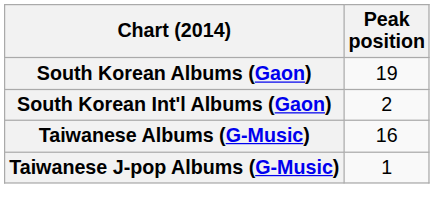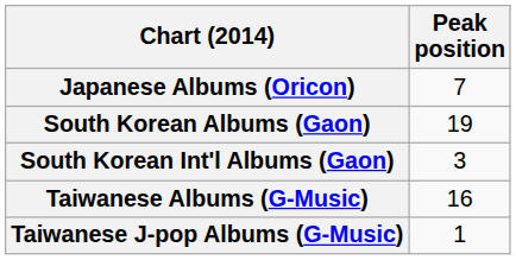 <table class="wikitable plainrowheaders sortable">
 <tr>
 <th>Chart (2014)</th>
 <th>Peak<br>position</th>
+</tr>
+<tr>
+<th scope="row">Japanese Albums (<a href='#'>Oricon</a>)</th>
+<td align="center">7</td>
 </tr>
 <tr>
 <th scope="row">South Korean Albums (<a href='#'>Gaon</a>)</th>
 <td align="center">19</td>
 </tr>
 <tr>
 <th scope="row">South Korean Int'l Albums (<a href='#'>Gaon</a>)</th>
-<td align="center">2</td>
+<td align="center">3</td>
 </tr>
 <tr>
 <th scope="row">Taiwanese Albums (<a href='#'>G-Music</a>)</th>
 <td align="center">16</td>
 </tr>
 <tr>
 <th scope="row">Taiwanese J-pop Albums (<a href='#'>G-Music</a>)</th>
 <td align="center">1</td>
 </tr>
 </table>
